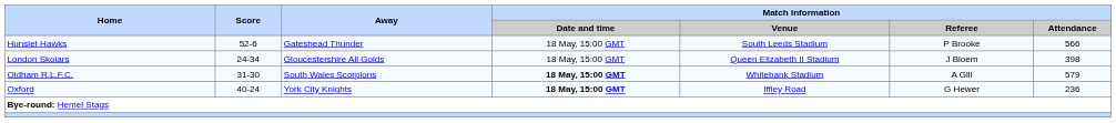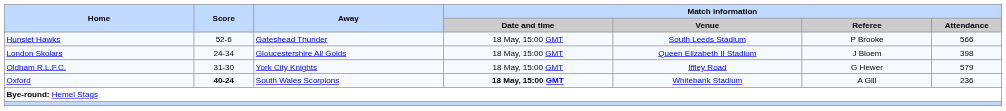 <table border=1 style="border-collapse:collapse; font-size:80%; text-align:center;" cellpadding=3 cellspacing=0 width=100%>
 <tr bgcolor=#C1D8FF>
 <th rowspan=2 width=19%>Home</th>
 <th rowspan=2 width=6%>Score</th>
 <th rowspan=2 width=19%>Away</th>
 <th colspan=6>Match information</th>
 </tr>
 <tr bgcolor=#CCCCCC>
 <th width=17%>Date and time</th>
 <th width=19%>Venue</th>
 <th width=13%>Referee</th>
 <th width=7%>Attendance</th>
 </tr>
 <tr bgcolor=#F5FAFF>
 <td align=left> <a href='#'>Hunslet Hawks</a></td>
 <td>52-6</td>
 <td align=left> <a href='#'>Gateshead Thunder</a></td>
 <td>18 May, 15:00 <a href='#'>GMT</a></td>
 <td><a href='#'>South Leeds Stadium</a></td>
 <td>P Brooke</td>
 <td>566</td>
 </tr>
 <tr bgcolor=#F5FAFF>
 <td align=left> <a href='#'>London Skolars</a></td>
 <td>24-34</td>
 <td align=left> <a href='#'>Gloucestershire All Golds</a></td>
 <td>18 May, 15:00 <a href='#'>GMT</a></td>
 <td><a href='#'>Queen Elizabeth II Stadium</a></td>
 <td>J Bloem</td>
 <td>398</td>
 </tr>
 <tr bgcolor=#F5FAFF>
 <td align=left> <a href='#'>Oldham R.L.F.C.</a></td>
 <td>31-30</td>
+<td align=left> <a href='#'>York City Knights</a></td>
+<td>18 May, 15:00 <a href='#'>GMT</a></td>
+<td><a href='#'>Iffley Road</a></td>
+<td>G Hewer</td>
+<td>579</td>
+</tr>
+<tr bgcolor=#F5FAFF>
+<td align=left> <a href='#'>Oxford</a></td>
+<td><strong>40-24</strong></td>
 <td align=left> <a href='#'>South Wales Scorpions</a></td>
 <td><strong>18 May, 15:00 <a href='#'>GMT</a></strong></td>
 <td><a href='#'>Whitebank Stadium</a></td>
 <td>A Gill</td>
-<td>579</td>
-</tr>
-<tr bgcolor=#F5FAFF>
-<td align=left> <a href='#'>Oxford</a></td>
-<td>40-24</td>
-<td align=left> <a href='#'>York City Knights</a></td>
-<td><strong>18 May, 15:00 <a href='#'>GMT</a></strong></td>
-<td><a href='#'>Iffley Road</a></td>
-<td>G Hewer</td>
 <td>236</td>
 </tr>
 <tr>
 <td colspan="7" align="left"><strong>Bye-round:</strong>  <a href='#'>Hemel Stags</a></td>
 </tr>
 <tr bgcolor=#C1D8FF>
 <th colspan=12></th>
 </tr>
 </table>
